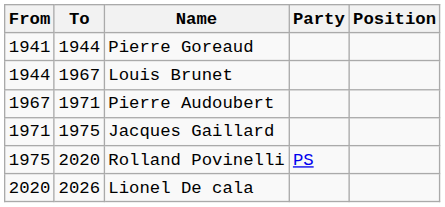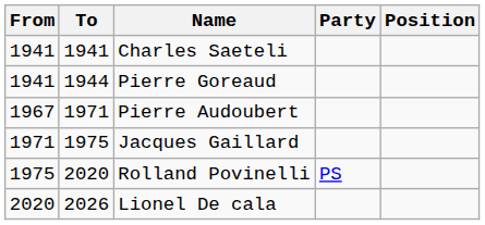 <table class="wikitable">
 <tr>
 <th>From</th>
 <th>To</th>
 <th>Name</th>
 <th>Party</th>
 <th>Position</th>
 </tr>
 <tr>
 <td>1941</td>
-<td>1944</td>
-<td>Pierre Goreaud</td>
+<td>1941</td>
+<td>Charles Saeteli</td>
 <td></td>
 <td></td>
 </tr>
 <tr>
+<td>1941</td>
 <td>1944</td>
-<td>1967</td>
-<td>Louis Brunet</td>
+<td>Pierre Goreaud</td>
 <td></td>
 <td></td>
 </tr>
 <tr>
 <td>1967</td>
 <td>1971</td>
 <td>Pierre Audoubert</td>
 <td></td>
 <td></td>
 </tr>
 <tr>
 <td>1971</td>
 <td>1975</td>
 <td>Jacques Gaillard</td>
 <td></td>
 <td></td>
 </tr>
 <tr>
 <td>1975</td>
 <td>2020</td>
 <td>Rolland Povinelli</td>
 <td><a href='#'>PS</a></td>
 <td></td>
 </tr>
 <tr>
 <td>2020</td>
 <td>2026</td>
 <td>Lionel De cala</td>
 <td></td>
 </tr>
 </table>
